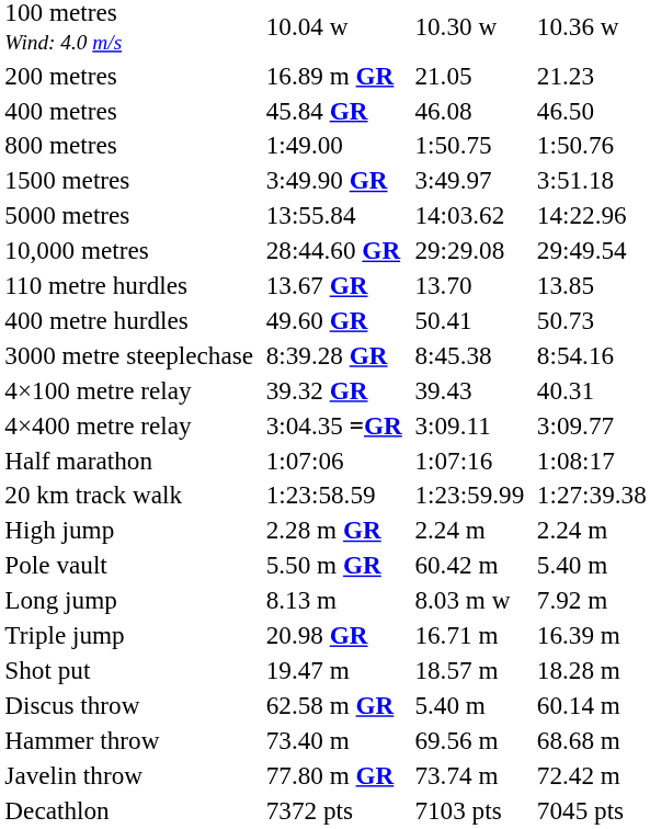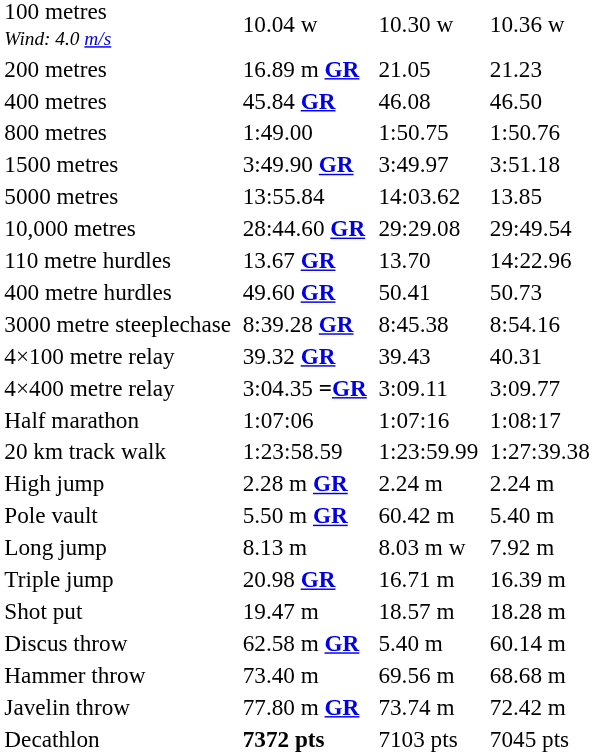 <table>
 <tr>
 <td>100 metres<br><small><em>Wind: 4.0 <a href='#'>m/s</a></em></small></td>
 <td></td>
 <td>10.04 w</td>
 <td></td>
 <td>10.30 w</td>
 <td></td>
 <td>10.36 w</td>
 </tr>
 <tr>
 <td>200 metres</td>
 <td></td>
 <td>16.89 m <strong><a href='#'>GR</a></strong></td>
 <td></td>
 <td>21.05</td>
 <td></td>
 <td>21.23</td>
 </tr>
 <tr>
 <td>400 metres</td>
 <td></td>
 <td>45.84 <strong><a href='#'>GR</a></strong></td>
 <td></td>
 <td>46.08</td>
 <td></td>
 <td>46.50</td>
 </tr>
 <tr>
 <td>800 metres</td>
 <td></td>
 <td>1:49.00</td>
 <td></td>
 <td>1:50.75</td>
 <td></td>
 <td>1:50.76</td>
 </tr>
 <tr>
 <td>1500 metres</td>
 <td></td>
 <td>3:49.90 <strong><a href='#'>GR</a></strong></td>
 <td></td>
 <td>3:49.97</td>
 <td></td>
 <td>3:51.18</td>
 </tr>
 <tr>
 <td>5000 metres</td>
 <td></td>
 <td>13:55.84</td>
 <td></td>
 <td>14:03.62</td>
 <td></td>
-<td>14:22.96</td>
+<td>13.85</td>
 </tr>
 <tr>
 <td>10,000 metres</td>
 <td></td>
 <td>28:44.60 <strong><a href='#'>GR</a></strong></td>
 <td></td>
 <td>29:29.08</td>
 <td></td>
 <td>29:49.54</td>
 </tr>
 <tr>
 <td>110 metre hurdles</td>
 <td></td>
 <td>13.67 <strong><a href='#'>GR</a></strong></td>
 <td></td>
 <td>13.70</td>
 <td></td>
-<td>13.85</td>
+<td>14:22.96</td>
 </tr>
 <tr>
 <td>400 metre hurdles</td>
 <td></td>
 <td>49.60 <strong><a href='#'>GR</a></strong></td>
 <td></td>
 <td>50.41</td>
 <td></td>
 <td>50.73</td>
 </tr>
 <tr>
 <td>3000 metre steeplechase</td>
 <td></td>
 <td>8:39.28 <strong><a href='#'>GR</a></strong></td>
 <td></td>
 <td>8:45.38</td>
 <td></td>
 <td>8:54.16</td>
 </tr>
 <tr>
 <td>4×100 metre relay</td>
 <td></td>
 <td>39.32 <strong><a href='#'>GR</a></strong></td>
 <td></td>
 <td>39.43</td>
 <td></td>
 <td>40.31</td>
 </tr>
 <tr>
 <td>4×400 metre relay</td>
 <td></td>
 <td>3:04.35 <strong>=<a href='#'>GR</a></strong></td>
 <td></td>
 <td>3:09.11</td>
 <td></td>
 <td>3:09.77</td>
 </tr>
 <tr>
 <td>Half marathon</td>
 <td></td>
 <td>1:07:06</td>
 <td></td>
 <td>1:07:16</td>
 <td></td>
 <td>1:08:17</td>
 </tr>
 <tr>
 <td>20 km track walk</td>
 <td></td>
 <td>1:23:58.59</td>
 <td></td>
 <td>1:23:59.99</td>
 <td></td>
 <td>1:27:39.38</td>
 </tr>
 <tr>
 <td>High jump</td>
 <td></td>
 <td>2.28 m <strong><a href='#'>GR</a></strong></td>
 <td></td>
 <td>2.24 m</td>
 <td></td>
 <td>2.24 m</td>
 </tr>
 <tr>
 <td>Pole vault</td>
 <td></td>
 <td>5.50 m <strong><a href='#'>GR</a></strong></td>
 <td></td>
 <td>60.42 m</td>
 <td></td>
 <td>5.40 m</td>
 </tr>
 <tr>
 <td>Long jump</td>
 <td></td>
 <td>8.13 m</td>
 <td></td>
 <td>8.03 m w</td>
 <td></td>
 <td>7.92 m</td>
 </tr>
 <tr>
 <td>Triple jump</td>
 <td></td>
 <td>20.98 <strong><a href='#'>GR</a></strong></td>
 <td></td>
 <td>16.71 m</td>
 <td></td>
 <td>16.39 m</td>
 </tr>
 <tr>
 <td>Shot put</td>
 <td></td>
 <td>19.47 m</td>
 <td></td>
 <td>18.57 m</td>
 <td></td>
 <td>18.28 m</td>
 </tr>
 <tr>
 <td>Discus throw</td>
 <td></td>
 <td>62.58 m <strong><a href='#'>GR</a></strong></td>
 <td></td>
 <td>5.40 m</td>
 <td></td>
 <td>60.14 m</td>
 </tr>
 <tr>
 <td>Hammer throw</td>
 <td></td>
 <td>73.40 m</td>
 <td></td>
 <td>69.56 m</td>
 <td></td>
 <td>68.68 m</td>
 </tr>
 <tr>
 <td>Javelin throw</td>
 <td></td>
 <td>77.80 m <strong><a href='#'>GR</a></strong></td>
 <td></td>
 <td>73.74 m</td>
 <td></td>
 <td>72.42 m</td>
 </tr>
 <tr>
 <td>Decathlon</td>
 <td></td>
-<td>7372 pts</td>
+<td><strong>7372 pts</strong></td>
 <td></td>
 <td>7103 pts</td>
 <td></td>
 <td>7045 pts</td>
 </tr>
 </table>
